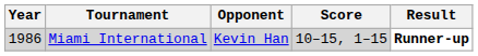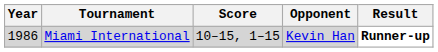 <table class="sortable wikitable" style="font-size: 90%;">
 <tr>
 <th>Year</th>
 <th>Tournament</th>
+<th>Score</th>
 <th>Opponent</th>
-<th>Score</th>
 <th>Result</th>
 </tr>
 <tr style="background:#D5D5D5">
 <td align="center">1986</td>
 <td align="left"><a href='#'>Miami International</a></td>
+<td align="left">10–15, 1–15</td>
 <td align="left"> <a href='#'>Kevin Han</a></td>
-<td align="left">10–15, 1–15</td>
 <td style="text-align:left; background:white"> <strong>Runner-up</strong></td>
 </tr>
 </table>
